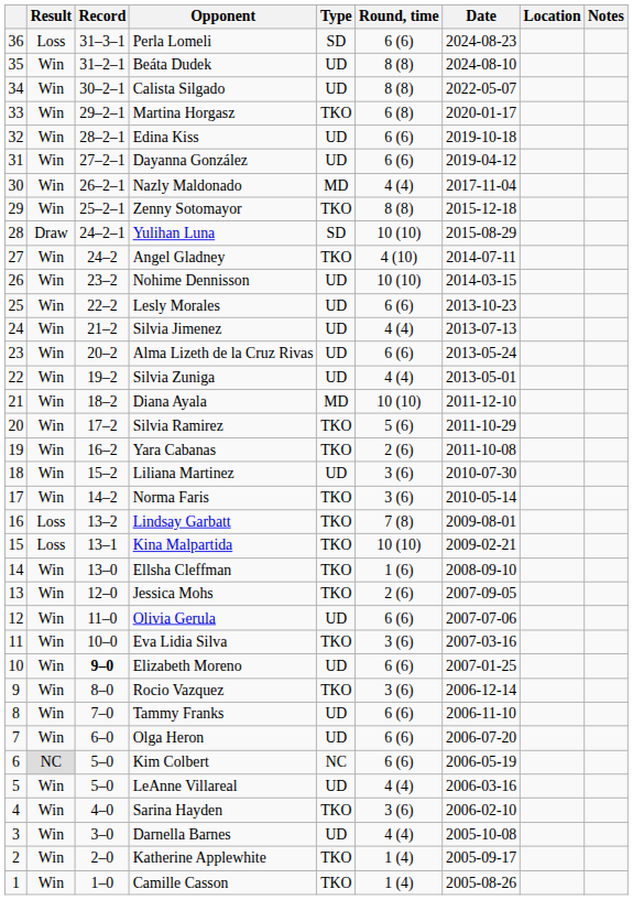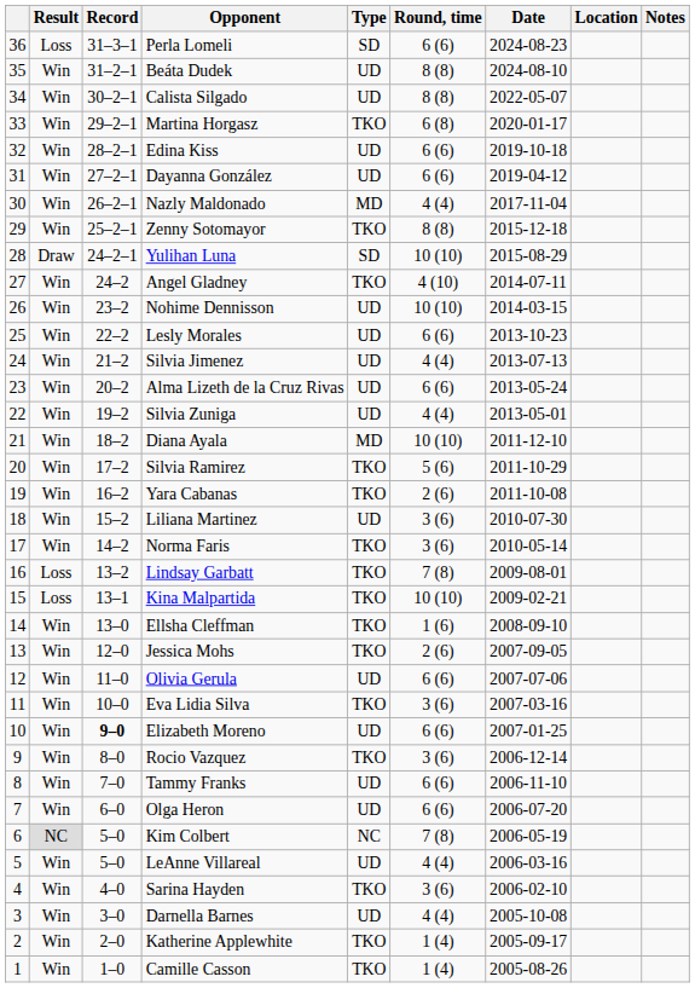 <table class=wikitable style=text-align:center>
 <tr>
 <th></th>
 <th>Result</th>
 <th>Record</th>
 <th>Opponent</th>
 <th>Type</th>
 <th>Round, time</th>
 <th>Date</th>
 <th>Location</th>
 <th>Notes</th>
 </tr>
 <tr>
 <td>36</td>
 <td>Loss</td>
 <td>31–3–1 </td>
 <td align=left>Perla Lomeli</td>
 <td>SD</td>
 <td>6 (6)</td>
 <td>2024-08-23</td>
 <td align=left></td>
 <td align=left></td>
 </tr>
 <tr>
 <td>35</td>
 <td>Win</td>
 <td>31–2–1 </td>
 <td align=left>Beáta Dudek</td>
 <td>UD</td>
 <td>8 (8)</td>
 <td>2024-08-10</td>
 <td align=left></td>
 <td align=left></td>
 </tr>
 <tr>
 <td>34</td>
 <td>Win</td>
 <td>30–2–1 </td>
 <td align=left>Calista Silgado</td>
 <td>UD</td>
 <td>8 (8)</td>
 <td>2022-05-07</td>
 <td align=left></td>
 <td align=left></td>
 </tr>
 <tr>
 <td>33</td>
 <td>Win</td>
 <td>29–2–1 </td>
 <td align=left>Martina Horgasz</td>
 <td>TKO</td>
 <td>6 (8)</td>
 <td>2020-01-17</td>
 <td align=left></td>
 <td align=left></td>
 </tr>
 <tr>
 <td>32</td>
 <td>Win</td>
 <td>28–2–1 </td>
 <td align=left>Edina Kiss</td>
 <td>UD</td>
 <td>6 (6)</td>
 <td>2019-10-18</td>
 <td align=left></td>
 <td align=left></td>
 </tr>
 <tr>
 <td>31</td>
 <td>Win</td>
 <td>27–2–1 </td>
 <td align=left>Dayanna González</td>
 <td>UD</td>
 <td>6 (6)</td>
 <td>2019-04-12</td>
 <td align=left></td>
 <td align=left></td>
 </tr>
 <tr>
 <td>30</td>
 <td>Win</td>
 <td>26–2–1 </td>
 <td align=left>Nazly Maldonado</td>
 <td>MD</td>
 <td>4 (4)</td>
 <td>2017-11-04</td>
 <td align=left></td>
 <td align=left></td>
 </tr>
 <tr>
 <td>29</td>
 <td>Win</td>
 <td>25–2–1 </td>
 <td align=left>Zenny Sotomayor</td>
 <td>TKO</td>
 <td>8 (8)</td>
 <td>2015-12-18</td>
 <td align=left></td>
 <td align=left></td>
 </tr>
 <tr>
 <td>28</td>
 <td>Draw</td>
 <td>24–2–1 </td>
 <td align=left><a href='#'>Yulihan Luna</a></td>
 <td>SD</td>
 <td>10 (10)</td>
 <td>2015-08-29</td>
 <td align=left></td>
 <td align=left></td>
 </tr>
 <tr>
 <td>27</td>
 <td>Win</td>
 <td>24–2 </td>
 <td align=left>Angel Gladney</td>
 <td>TKO</td>
 <td>4 (10)</td>
 <td>2014-07-11</td>
 <td align=left></td>
 <td align=left></td>
 </tr>
 <tr>
 <td>26</td>
 <td>Win</td>
 <td>23–2 </td>
 <td align=left>Nohime Dennisson</td>
 <td>UD</td>
 <td>10 (10)</td>
 <td>2014-03-15</td>
 <td align=left></td>
 <td align=left></td>
 </tr>
 <tr>
 <td>25</td>
 <td>Win</td>
 <td>22–2 </td>
 <td align=left>Lesly Morales</td>
 <td>UD</td>
 <td>6 (6)</td>
 <td>2013-10-23</td>
 <td align=left></td>
 <td align=left></td>
 </tr>
 <tr>
 <td>24</td>
 <td>Win</td>
 <td>21–2 </td>
 <td align=left>Silvia Jimenez</td>
 <td>UD</td>
 <td>4 (4)</td>
 <td>2013-07-13</td>
 <td align=left></td>
 <td align=left></td>
 </tr>
 <tr>
 <td>23</td>
 <td>Win</td>
 <td>20–2 </td>
 <td align=left>Alma Lizeth de la Cruz Rivas</td>
 <td>UD</td>
 <td>6 (6)</td>
 <td>2013-05-24</td>
 <td align=left></td>
 <td align=left></td>
 </tr>
 <tr>
 <td>22</td>
 <td>Win</td>
 <td>19–2 </td>
 <td align=left>Silvia Zuniga</td>
 <td>UD</td>
 <td>4 (4)</td>
 <td>2013-05-01</td>
 <td align=left></td>
 <td align=left></td>
 </tr>
 <tr>
 <td>21</td>
 <td>Win</td>
 <td>18–2 </td>
 <td align=left>Diana Ayala</td>
 <td>MD</td>
 <td>10 (10)</td>
 <td>2011-12-10</td>
 <td align=left></td>
 <td align=left></td>
 </tr>
 <tr>
 <td>20</td>
 <td>Win</td>
 <td>17–2 </td>
 <td align=left>Silvia Ramirez</td>
 <td>TKO</td>
 <td>5 (6)</td>
 <td>2011-10-29</td>
 <td align=left></td>
 <td align=left></td>
 </tr>
 <tr>
 <td>19</td>
 <td>Win</td>
 <td>16–2 </td>
 <td align=left>Yara Cabanas</td>
 <td>TKO</td>
 <td>2 (6)</td>
 <td>2011-10-08</td>
 <td align=left></td>
 <td align=left></td>
 </tr>
 <tr>
 <td>18</td>
 <td>Win</td>
 <td>15–2 </td>
 <td align=left>Liliana Martinez</td>
 <td>UD</td>
 <td>3 (6)</td>
 <td>2010-07-30</td>
 <td align=left></td>
 <td align=left></td>
 </tr>
 <tr>
 <td>17</td>
 <td>Win</td>
 <td>14–2 </td>
 <td align=left>Norma Faris</td>
 <td>TKO</td>
 <td>3 (6)</td>
 <td>2010-05-14</td>
 <td align=left></td>
 <td align=left></td>
 </tr>
 <tr>
 <td>16</td>
 <td>Loss</td>
 <td>13–2 </td>
 <td align=left><a href='#'>Lindsay Garbatt</a></td>
 <td>TKO</td>
 <td>7 (8)</td>
 <td>2009-08-01</td>
 <td align=left></td>
 <td align=left></td>
 </tr>
 <tr>
 <td>15</td>
 <td>Loss</td>
 <td>13–1 </td>
 <td align=left><a href='#'>Kina Malpartida</a></td>
 <td>TKO</td>
 <td>10 (10)</td>
 <td>2009-02-21</td>
 <td align=left></td>
 <td align=left></td>
 </tr>
 <tr>
 <td>14</td>
 <td>Win</td>
 <td>13–0 </td>
 <td align=left>Ellsha Cleffman</td>
 <td>TKO</td>
 <td>1 (6)</td>
 <td>2008-09-10</td>
 <td align=left></td>
 <td align=left></td>
 </tr>
 <tr>
 <td>13</td>
 <td>Win</td>
 <td>12–0 </td>
 <td align=left>Jessica Mohs</td>
 <td>TKO</td>
 <td>2 (6)</td>
 <td>2007-09-05</td>
 <td align=left></td>
 <td align=left></td>
 </tr>
 <tr>
 <td>12</td>
 <td>Win</td>
 <td>11–0 </td>
 <td align=left><a href='#'>Olivia Gerula</a></td>
 <td>UD</td>
 <td>6 (6)</td>
 <td>2007-07-06</td>
 <td align=left></td>
 <td align=left></td>
 </tr>
 <tr>
 <td>11</td>
 <td>Win</td>
 <td>10–0 </td>
 <td align=left>Eva Lidia Silva</td>
 <td>TKO</td>
 <td>3 (6)</td>
 <td>2007-03-16</td>
 <td align=left></td>
 <td align=left></td>
 </tr>
 <tr>
 <td>10</td>
 <td>Win</td>
 <td><strong>9–0 </strong></td>
 <td align=left>Elizabeth Moreno</td>
 <td>UD</td>
 <td>6 (6)</td>
 <td>2007-01-25</td>
 <td align=left></td>
 <td align=left></td>
 </tr>
 <tr>
 <td>9</td>
 <td>Win</td>
 <td>8–0 </td>
 <td align=left>Rocio Vazquez</td>
 <td>TKO</td>
 <td>3 (6)</td>
 <td>2006-12-14</td>
 <td align=left></td>
 <td align=left></td>
 </tr>
 <tr>
 <td>8</td>
 <td>Win</td>
 <td>7–0 </td>
 <td align=left>Tammy Franks</td>
 <td>UD</td>
 <td>6 (6)</td>
 <td>2006-11-10</td>
 <td align=left></td>
 <td align=left></td>
 </tr>
 <tr>
 <td>7</td>
 <td>Win</td>
 <td>6–0 </td>
 <td align=left>Olga Heron</td>
 <td>UD</td>
 <td>6 (6)</td>
 <td>2006-07-20</td>
 <td align=left></td>
 <td align=left></td>
 </tr>
 <tr>
 <td>6</td>
 <td style=background:#DDD>NC</td>
 <td>5–0 </td>
 <td align=left>Kim Colbert</td>
 <td>NC</td>
-<td>6 (6)</td>
+<td>7 (8)</td>
 <td>2006-05-19</td>
 <td align=left></td>
 <td align=left></td>
 </tr>
 <tr>
 <td>5</td>
 <td>Win</td>
 <td>5–0</td>
 <td align=left>LeAnne Villareal</td>
 <td>UD</td>
 <td>4 (4)</td>
 <td>2006-03-16</td>
 <td align=left></td>
 <td align=left></td>
 </tr>
 <tr>
 <td>4</td>
 <td>Win</td>
 <td>4–0</td>
 <td align=left>Sarina Hayden</td>
 <td>TKO</td>
 <td>3 (6)</td>
 <td>2006-02-10</td>
 <td align=left></td>
 <td align=left></td>
 </tr>
 <tr>
 <td>3</td>
 <td>Win</td>
 <td>3–0</td>
 <td align=left>Darnella Barnes</td>
 <td>UD</td>
 <td>4 (4)</td>
 <td>2005-10-08</td>
 <td align=left></td>
 <td align=left></td>
 </tr>
 <tr>
 <td>2</td>
 <td>Win</td>
 <td>2–0</td>
 <td align=left>Katherine Applewhite</td>
 <td>TKO</td>
 <td>1 (4)</td>
 <td>2005-09-17</td>
 <td align=left></td>
 <td align=left></td>
 </tr>
 <tr>
 <td>1</td>
 <td>Win</td>
 <td>1–0</td>
 <td align=left>Camille Casson</td>
 <td>TKO</td>
 <td>1 (4)</td>
 <td>2005-08-26</td>
 <td align=left></td>
 <td align=left></td>
 </tr>
 </table>
